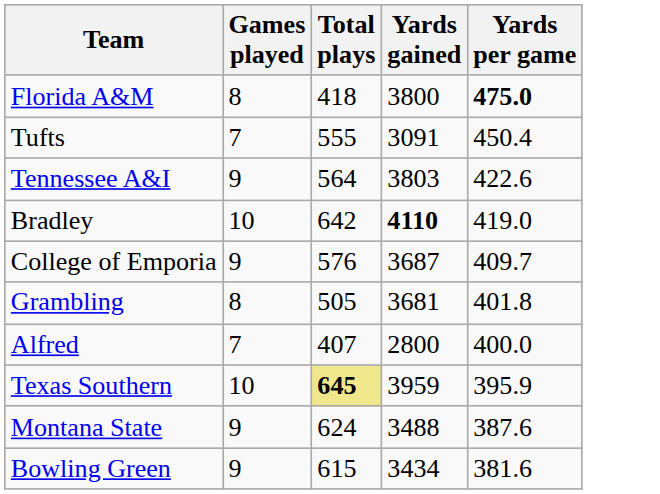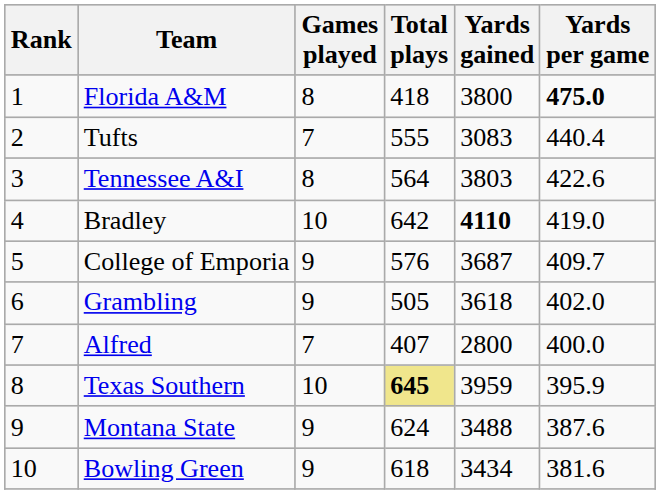 <table class="wikitable sortable">
 <tr>
+<th>Rank</th>
 <th>Team</th>
 <th>Games<br>played</th>
 <th>Total<br>plays</th>
 <th>Yards<br>gained</th>
 <th>Yards<br>per game</th>
 </tr>
 <tr>
+<td>1</td>
 <td><a href='#'>Florida A&M</a></td>
 <td>8</td>
 <td>418</td>
 <td>3800</td>
 <td><strong>475.0</strong></td>
 </tr>
 <tr>
+<td>2</td>
 <td>Tufts</td>
 <td>7</td>
 <td>555</td>
-<td>3091</td>
-<td>450.4</td>
+<td>3083</td>
+<td>440.4</td>
 </tr>
 <tr>
+<td>3</td>
 <td><a href='#'>Tennessee A&I</a></td>
-<td>9</td>
+<td>8</td>
 <td>564</td>
 <td>3803</td>
 <td>422.6</td>
 </tr>
 <tr>
+<td>4</td>
 <td>Bradley</td>
 <td>10</td>
 <td>642</td>
 <td><strong>4110</strong></td>
 <td>419.0</td>
 </tr>
 <tr>
+<td>5</td>
 <td>College of Emporia</td>
 <td>9</td>
 <td>576</td>
 <td>3687</td>
 <td>409.7</td>
 </tr>
 <tr>
+<td>6</td>
 <td><a href='#'>Grambling</a></td>
-<td>8</td>
+<td>9</td>
 <td>505</td>
-<td>3681</td>
-<td>401.8</td>
+<td>3618</td>
+<td>402.0</td>
 </tr>
 <tr>
+<td>7</td>
 <td><a href='#'>Alfred</a></td>
 <td>7</td>
 <td>407</td>
 <td>2800</td>
 <td>400.0</td>
 </tr>
 <tr>
+<td>8</td>
 <td><a href='#'>Texas Southern</a></td>
 <td>10</td>
 <td style="background: khaki;"><strong>645</strong></td>
 <td>3959</td>
 <td>395.9</td>
 </tr>
 <tr>
+<td>9</td>
 <td><a href='#'>Montana State</a></td>
 <td>9</td>
 <td>624</td>
 <td>3488</td>
 <td>387.6</td>
 </tr>
 <tr>
+<td>10</td>
 <td><a href='#'>Bowling Green</a></td>
 <td>9</td>
-<td>615</td>
+<td>618</td>
 <td>3434</td>
 <td>381.6</td>
 </tr>
 </table>
